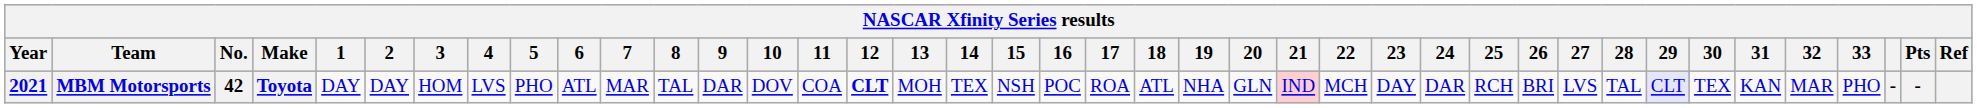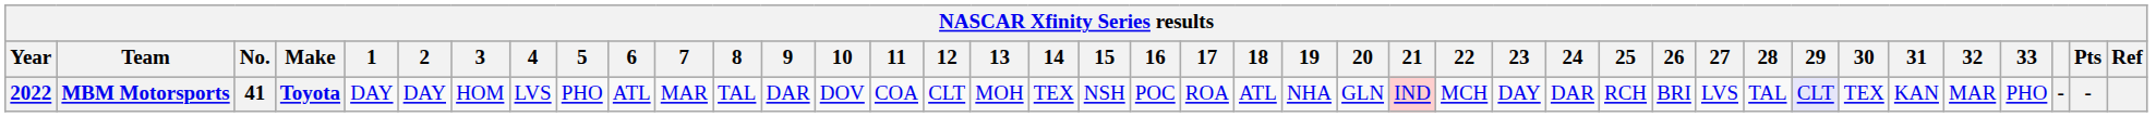 <table class="wikitable" style="text-align:center; font-size:75%">
 <tr>
 <th colspan=42><a href='#'>NASCAR Xfinity Series</a> results</th>
 </tr>
 <tr>
 <th>Year</th>
 <th>Team</th>
 <th>No.</th>
 <th>Make</th>
 <th>1</th>
 <th>2</th>
 <th>3</th>
 <th>4</th>
 <th>5</th>
 <th>6</th>
 <th>7</th>
 <th>8</th>
 <th>9</th>
 <th>10</th>
 <th>11</th>
 <th>12</th>
 <th>13</th>
 <th>14</th>
 <th>15</th>
 <th>16</th>
 <th>17</th>
 <th>18</th>
 <th>19</th>
 <th>20</th>
 <th>21</th>
 <th>22</th>
 <th>23</th>
 <th>24</th>
 <th>25</th>
 <th>26</th>
 <th>27</th>
 <th>28</th>
 <th>29</th>
 <th>30</th>
 <th>31</th>
 <th>32</th>
 <th>33</th>
 <th></th>
 <th>Pts</th>
 <th>Ref</th>
 </tr>
 <tr>
-<th><a href='#'>2021</a></th>
+<th><a href='#'>2022</a></th>
 <th nowrap><a href='#'>MBM Motorsports</a></th>
-<th>42</th>
+<th>41</th>
 <th><a href='#'>Toyota</a></th>
 <td><a href='#'>DAY</a></td>
 <td><a href='#'>DAY</a></td>
 <td><a href='#'>HOM</a></td>
 <td><a href='#'>LVS</a></td>
 <td><a href='#'>PHO</a></td>
 <td><a href='#'>ATL</a></td>
 <td><a href='#'>MAR</a></td>
 <td><a href='#'>TAL</a></td>
 <td><a href='#'>DAR</a></td>
 <td><a href='#'>DOV</a></td>
 <td><a href='#'>COA</a></td>
-<td><strong><a href='#'>CLT</a></strong></td>
+<td><a href='#'>CLT</a></td>
 <td><a href='#'>MOH</a></td>
 <td><a href='#'>TEX</a></td>
 <td><a href='#'>NSH</a></td>
 <td><a href='#'>POC</a></td>
 <td><a href='#'>ROA</a></td>
 <td><a href='#'>ATL</a></td>
 <td><a href='#'>NHA</a></td>
 <td><a href='#'>GLN</a></td>
 <td style="background:#FFCFCF;"><a href='#'>IND</a><br></td>
 <td><a href='#'>MCH</a></td>
 <td><a href='#'>DAY</a></td>
 <td><a href='#'>DAR</a></td>
 <td><a href='#'>RCH</a></td>
 <td><a href='#'>BRI</a></td>
 <td><a href='#'>LVS</a></td>
 <td><a href='#'>TAL</a></td>
 <td style="background: lavender;"><a href='#'>CLT</a></td>
 <td><a href='#'>TEX</a></td>
 <td><a href='#'>KAN</a></td>
 <td><a href='#'>MAR</a></td>
 <td><a href='#'>PHO</a></td>
 <th>-</th>
 <th>-</th>
 <th></th>
 </tr>
 </table>
